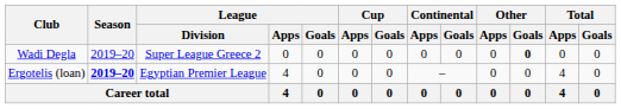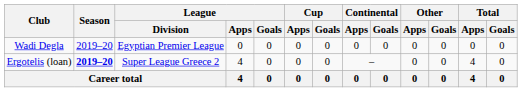 <table class="wikitable" style="text-align: center">
 <tr>
 <th rowspan="2">Club</th>
 <th rowspan="2">Season</th>
 <th colspan="3">League</th>
 <th colspan="2">Cup</th>
 <th colspan="2">Continental</th>
 <th colspan="2">Other</th>
 <th colspan="2">Total</th>
 </tr>
 <tr>
 <th>Division</th>
 <th>Apps</th>
 <th>Goals</th>
 <th>Apps</th>
 <th>Goals</th>
 <th>Apps</th>
 <th>Goals</th>
 <th>Apps</th>
 <th>Goals</th>
 <th>Apps</th>
 <th>Goals</th>
 </tr>
 <tr>
 <td><a href='#'>Wadi Degla</a></td>
 <td><a href='#'>2019–20</a></td>
-<td><a href='#'>Super League Greece 2</a></td>
+<td><a href='#'>Egyptian Premier League</a></td>
 <td>0</td>
 <td>0</td>
 <td>0</td>
 <td>0</td>
 <td>0</td>
 <td>0</td>
 <td>0</td>
-<td><strong>0</strong></td>
+<td>0</td>
 <td>0</td>
 <td>0</td>
 </tr>
 <tr>
 <td><a href='#'>Ergotelis</a> (loan)</td>
 <td><strong><a href='#'>2019–20</a></strong></td>
-<td><a href='#'>Egyptian Premier League</a></td>
+<td><a href='#'>Super League Greece 2</a></td>
 <td>4</td>
 <td>0</td>
 <td>0</td>
 <td>0</td>
 <td colspan="2">–</td>
 <td>0</td>
 <td>0</td>
 <td>4</td>
 <td>0</td>
 </tr>
 <tr>
 <th colspan=3>Career total</th>
 <th>4</th>
 <th>0</th>
 <th>0</th>
 <th>0</th>
 <th>0</th>
 <th>0</th>
 <th>0</th>
 <th>0</th>
 <th>4</th>
 <th>0</th>
 </tr>
 </table>
